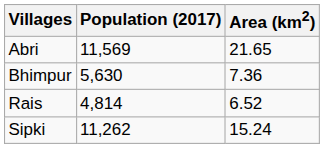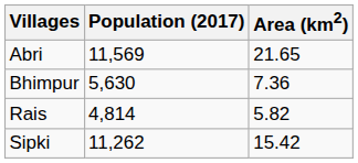 <table class="wikitable sortable">
 <tr>
 <th>Villages</th>
 <th>Population (2017)</th>
 <th>Area (km<sup>2</sup>)</th>
 </tr>
 <tr>
 <td>Abri</td>
 <td>11,569</td>
 <td>21.65</td>
 </tr>
 <tr>
 <td>Bhimpur</td>
 <td>5,630</td>
 <td>7.36</td>
 </tr>
 <tr>
 <td>Rais</td>
 <td>4,814</td>
-<td>6.52</td>
+<td>5.82</td>
 </tr>
 <tr>
 <td>Sipki</td>
 <td>11,262</td>
-<td>15.24</td>
+<td>15.42</td>
 </tr>
 </table>
